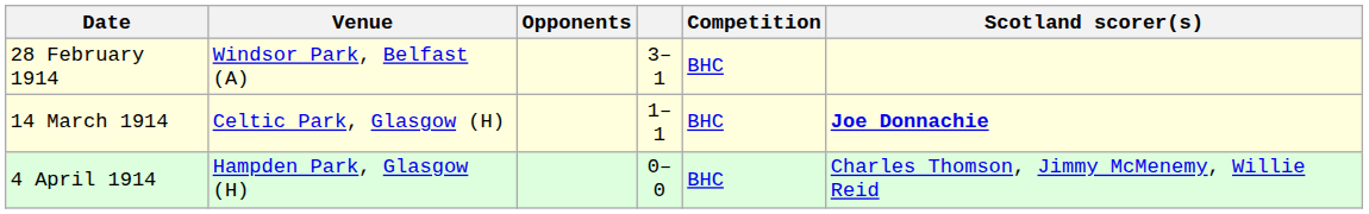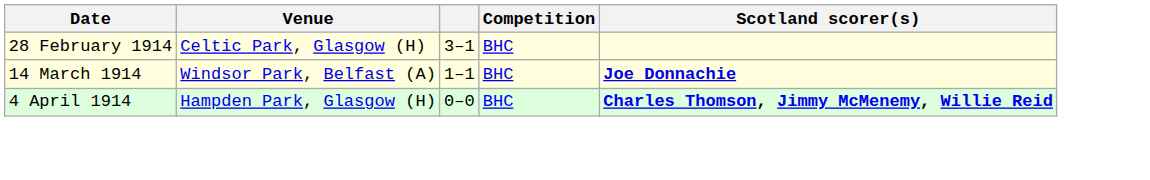 <table class="wikitable">
 <tr>
 <th>Date</th>
 <th>Venue</th>
-<th>Opponents</th>
 <th></th>
 <th>Competition</th>
 <th>Scotland scorer(s)</th>
 </tr>
 <tr bgcolor=#ffffdd>
 <td>28 February 1914</td>
-<td><a href='#'>Windsor Park</a>, <a href='#'>Belfast</a> (A)</td>
-<td></td>
+<td><a href='#'>Celtic Park</a>, <a href='#'>Glasgow</a> (H)</td>
 <td align=center>3–1</td>
 <td><a href='#'>BHC</a></td>
 <td></td>
 </tr>
 <tr bgcolor=#ffffdd>
 <td>14 March 1914</td>
-<td><a href='#'>Celtic Park</a>, <a href='#'>Glasgow</a> (H)</td>
-<td></td>
+<td><a href='#'>Windsor Park</a>, <a href='#'>Belfast</a> (A)</td>
 <td align=center>1–1</td>
 <td><a href='#'>BHC</a></td>
 <td><strong><a href='#'>Joe Donnachie</a></strong></td>
 </tr>
 <tr bgcolor=#ddffdd>
 <td>4 April 1914</td>
 <td><a href='#'>Hampden Park</a>, <a href='#'>Glasgow</a> (H)</td>
-<td></td>
 <td align=center>0–0</td>
 <td><a href='#'>BHC</a></td>
-<td><a href='#'>Charles Thomson</a>, <a href='#'>Jimmy McMenemy</a>, <a href='#'>Willie Reid</a></td>
+<td><strong><a href='#'>Charles Thomson</a>, <a href='#'>Jimmy McMenemy</a>, <a href='#'>Willie Reid</a></strong></td>
 </tr>
 </table>
